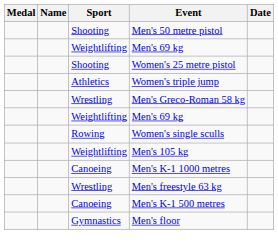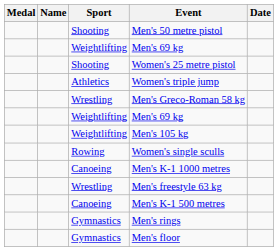 <table class="wikitable sortable" style="font-size: 95%;">
 <tr>
 <th>Medal</th>
 <th>Name</th>
 <th>Sport</th>
 <th>Event</th>
 <th>Date</th>
 </tr>
 <tr>
 <td></td>
 <td></td>
 <td><a href='#'>Shooting</a></td>
 <td><a href='#'>Men's 50 metre pistol</a></td>
 <td></td>
 </tr>
 <tr>
 <td></td>
 <td></td>
 <td><a href='#'>Weightlifting</a></td>
 <td><a href='#'>Men's 69 kg</a></td>
 <td></td>
 </tr>
 <tr>
 <td></td>
 <td></td>
 <td><a href='#'>Shooting</a></td>
 <td><a href='#'>Women's 25 metre pistol</a></td>
 <td></td>
 </tr>
 <tr>
 <td></td>
 <td></td>
 <td><a href='#'>Athletics</a></td>
 <td><a href='#'>Women's triple jump</a></td>
 <td></td>
 </tr>
 <tr>
 <td></td>
 <td></td>
 <td><a href='#'>Wrestling</a></td>
 <td><a href='#'>Men's Greco-Roman 58 kg</a></td>
 <td></td>
 </tr>
 <tr>
 <td></td>
 <td></td>
 <td><a href='#'>Weightlifting</a></td>
 <td><a href='#'>Men's 69 kg</a></td>
 <td></td>
 </tr>
 <tr>
 <td></td>
 <td></td>
-<td><a href='#'>Rowing</a></td>
-<td><a href='#'>Women's single sculls</a></td>
+<td><a href='#'>Weightlifting</a></td>
+<td><a href='#'>Men's 105 kg</a></td>
 <td></td>
 </tr>
 <tr>
 <td></td>
 <td></td>
-<td><a href='#'>Weightlifting</a></td>
-<td><a href='#'>Men's 105 kg</a></td>
+<td><a href='#'>Rowing</a></td>
+<td><a href='#'>Women's single sculls</a></td>
 <td></td>
 </tr>
 <tr>
 <td></td>
 <td></td>
 <td><a href='#'>Canoeing</a></td>
 <td><a href='#'>Men's K-1 1000 metres</a></td>
 <td></td>
 </tr>
 <tr>
 <td></td>
 <td></td>
 <td><a href='#'>Wrestling</a></td>
 <td><a href='#'>Men's freestyle 63 kg</a></td>
 <td></td>
 </tr>
 <tr>
 <td></td>
 <td></td>
 <td><a href='#'>Canoeing</a></td>
 <td><a href='#'>Men's K-1 500 metres</a></td>
 <td></td>
 </tr>
 <tr>
 <td></td>
 <td></td>
 <td><a href='#'>Gymnastics</a></td>
+<td><a href='#'>Men's rings</a></td>
+<td></td>
+</tr>
+<tr>
+<td></td>
+<td></td>
+<td><a href='#'>Gymnastics</a></td>
 <td><a href='#'>Men's floor</a></td>
 <td></td>
 </tr>
 </table>
